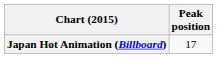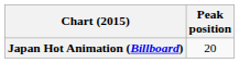 <table class="wikitable sortable plainrowheaders" style="text-align:center;">
 <tr>
 <th scope="col">Chart (2015)</th>
 <th scope="col">Peak<br>position</th>
 </tr>
 <tr>
 <th scope="row">Japan Hot Animation (<em><a href='#'>Billboard</a></em>)</th>
-<td style="text-align:center;">17</td>
+<td style="text-align:center;">20</td>
 </tr>
 </table>
